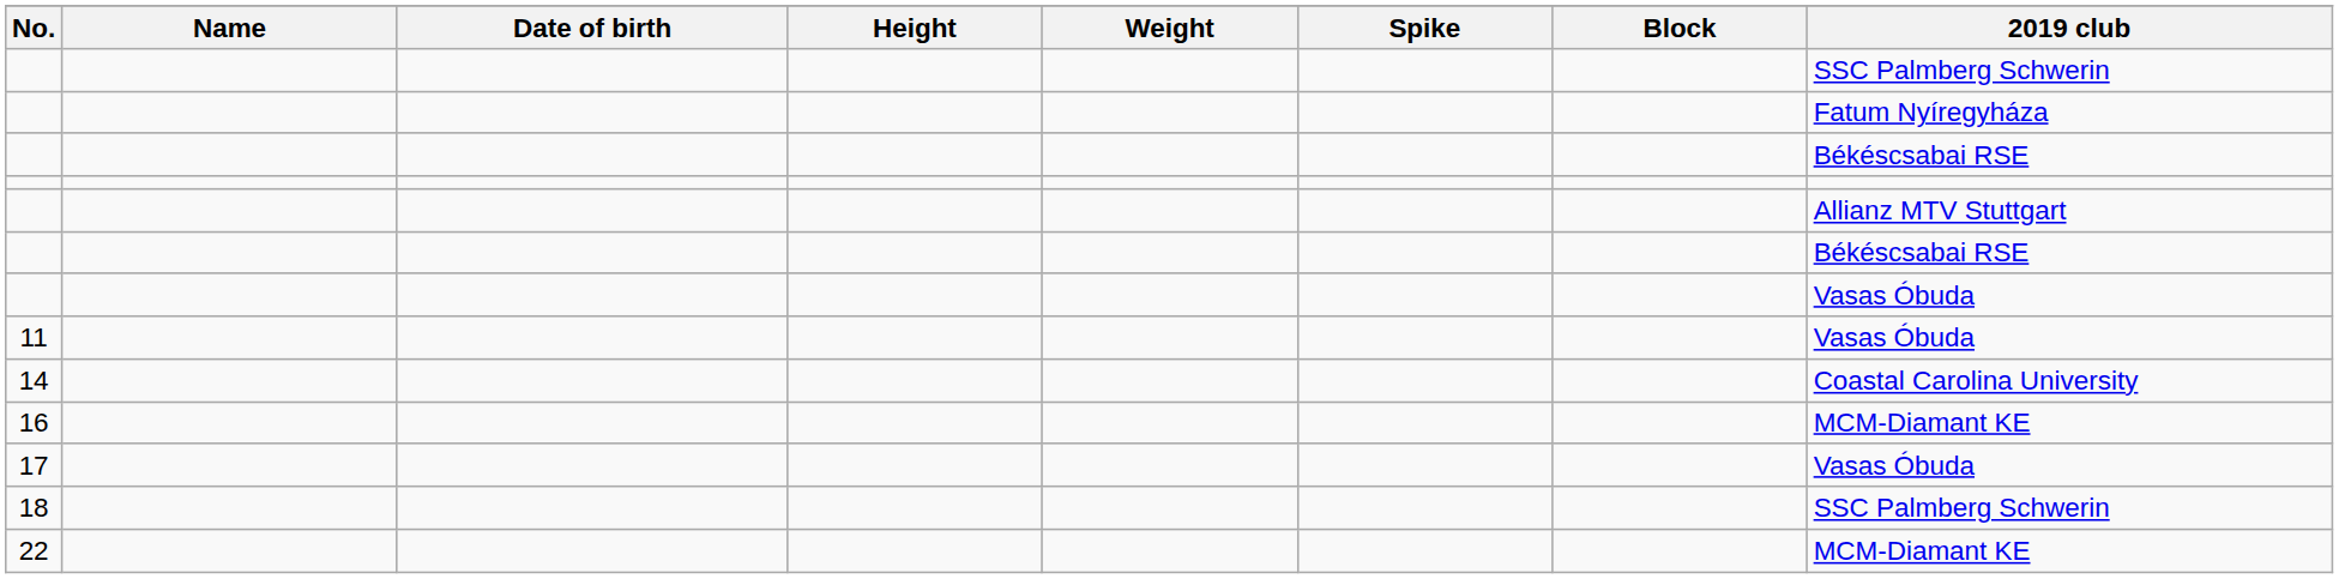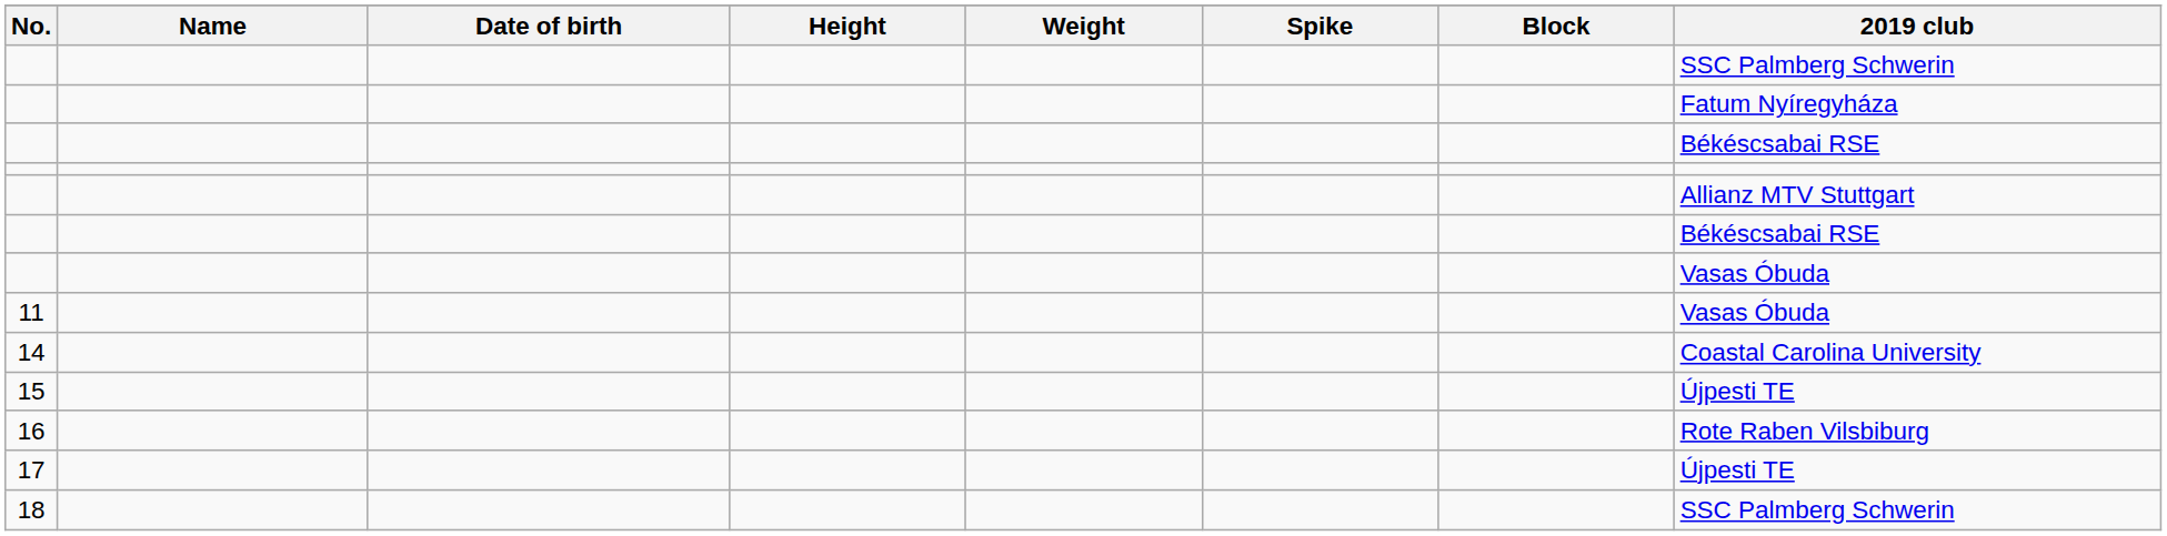 <table class="wikitable sortable" style="font-size:90%; text-align:center;">
 <tr>
 </tr>
 <tr>
 <th>No.</th>
 <th style="width:12em">Name</th>
 <th style="width:14em">Date of birth</th>
 <th style="width:9em">Height</th>
 <th style="width:9em">Weight</th>
 <th style="width:9em">Spike</th>
 <th style="width:9em">Block</th>
 <th style="width:19em">2019 club</th>
 </tr>
 <tr>
 <td></td>
 <td align=left></td>
 <td align=right></td>
 <td></td>
 <td></td>
 <td></td>
 <td></td>
 <td align=left> <a href='#'>SSC Palmberg Schwerin</a></td>
 </tr>
 <tr>
 <td></td>
 <td align=left></td>
 <td align=right></td>
 <td></td>
 <td></td>
 <td></td>
 <td></td>
 <td align=left> <a href='#'>Fatum Nyíregyháza</a></td>
 </tr>
 <tr>
 <td></td>
 <td align=left></td>
 <td align=right></td>
 <td></td>
 <td></td>
 <td></td>
 <td></td>
 <td align=left> <a href='#'>Békéscsabai RSE</a></td>
 </tr>
 <tr>
 <td></td>
 <td align=left></td>
 <td align=right></td>
 <td></td>
 <td></td>
 <td></td>
 <td></td>
 <td align=left></td>
 </tr>
 <tr>
 <td></td>
 <td align=left></td>
 <td align=right></td>
 <td></td>
 <td></td>
 <td></td>
 <td></td>
 <td align=left> <a href='#'>Allianz MTV Stuttgart</a></td>
 </tr>
 <tr>
 <td></td>
 <td align=left></td>
 <td align=right></td>
 <td></td>
 <td></td>
 <td></td>
 <td></td>
 <td align=left> <a href='#'>Békéscsabai RSE</a></td>
 </tr>
 <tr>
 <td></td>
 <td align=left></td>
 <td align=right></td>
 <td></td>
 <td></td>
 <td></td>
 <td></td>
 <td align=left> <a href='#'>Vasas Óbuda</a></td>
 </tr>
 <tr>
 <td>11</td>
 <td align=left></td>
 <td align=right></td>
 <td></td>
 <td></td>
 <td></td>
 <td></td>
 <td align=left> <a href='#'>Vasas Óbuda</a></td>
 </tr>
 <tr>
 <td>14</td>
 <td align=left></td>
 <td align=right></td>
 <td></td>
 <td></td>
 <td></td>
 <td></td>
 <td align=left> <a href='#'>Coastal Carolina University</a></td>
 </tr>
 <tr>
+<td>15</td>
+<td align=left></td>
+<td align=right></td>
+<td></td>
+<td></td>
+<td></td>
+<td></td>
+<td align=left> <a href='#'>Újpesti TE</a></td>
+</tr>
+<tr>
 <td>16</td>
 <td align=left></td>
 <td align=right></td>
 <td></td>
 <td></td>
 <td></td>
 <td></td>
-<td align=left> <a href='#'>MCM-Diamant KE</a></td>
+<td align=left> <a href='#'>Rote Raben Vilsbiburg</a></td>
 </tr>
 <tr>
 <td>17</td>
 <td align=left></td>
 <td align=right></td>
 <td></td>
 <td></td>
 <td></td>
 <td></td>
-<td align=left> <a href='#'>Vasas Óbuda</a></td>
+<td align=left> <a href='#'>Újpesti TE</a></td>
 </tr>
 <tr>
 <td>18</td>
 <td align=left></td>
 <td align=right></td>
 <td></td>
 <td></td>
 <td></td>
 <td></td>
 <td align=left> <a href='#'>SSC Palmberg Schwerin</a></td>
 </tr>
-<tr>
-<td>22</td>
-<td align=left></td>
-<td align=right></td>
-<td></td>
-<td></td>
-<td></td>
-<td></td>
-<td align=left> <a href='#'>MCM-Diamant KE</a></td>
-</tr>
 </table>
